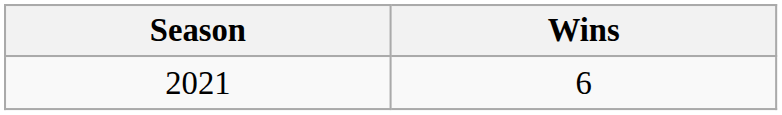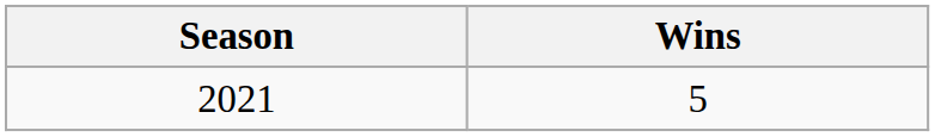 <table class="wikitable" width="30%" style="text-align: center;">
 <tr>
 <th width="30%">Season</th>
 <th width="30%">Wins</th>
 </tr>
 <tr>
 <td>2021</td>
-<td>6</td>
+<td>5</td>
 </tr>
 </table>
